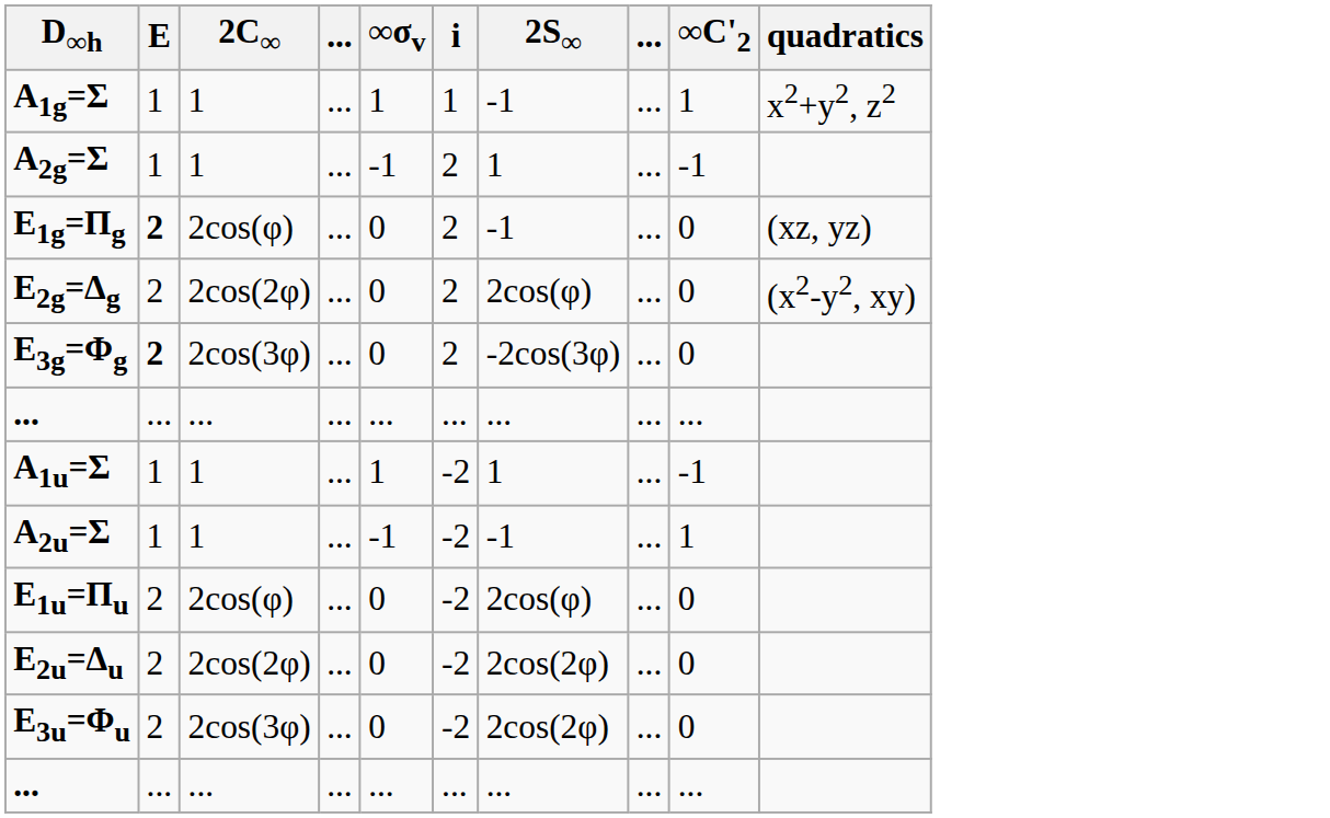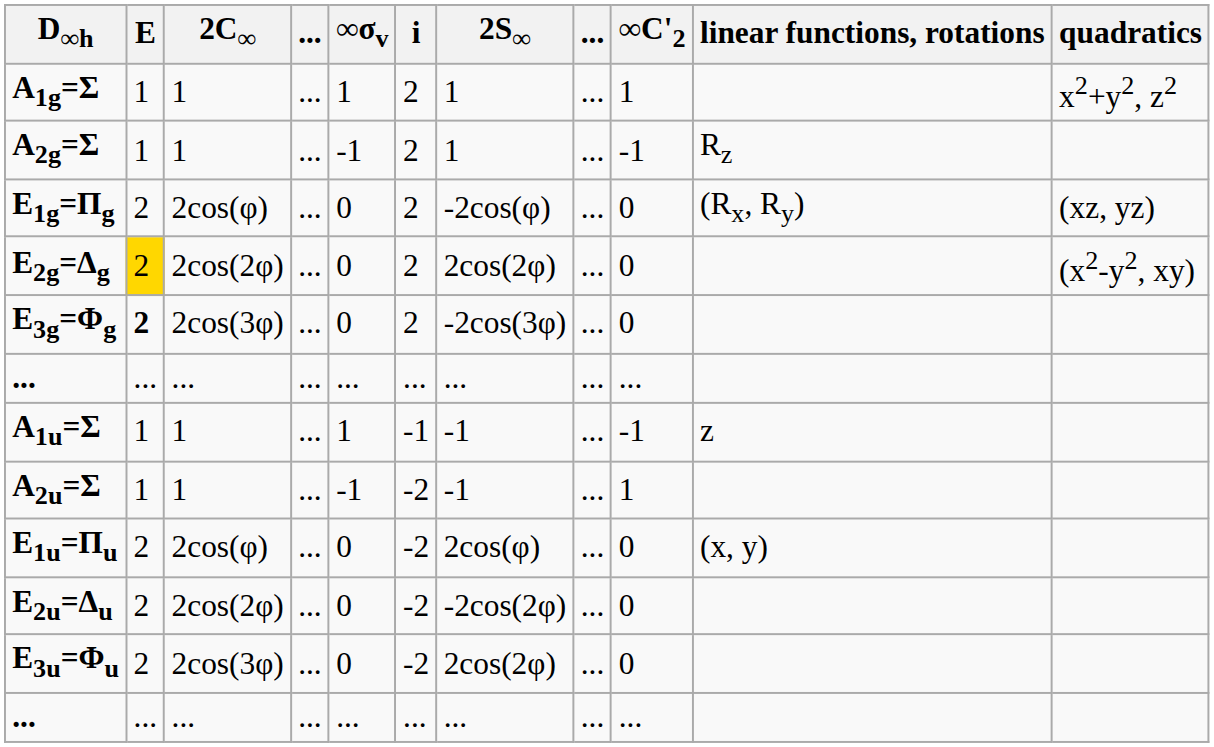 <table class="wikitable">
 <tr>
 <th><strong>D<sub>∞h</sub></strong></th>
 <th><strong>E</strong></th>
 <th><strong>2C<sub>∞</sub></strong></th>
 <th><strong>...</strong></th>
 <th><strong>∞σ<sub>v</sub></strong></th>
 <th><strong>i</strong></th>
 <th><strong>2S<sub>∞</sub></strong></th>
 <th><strong>...</strong></th>
 <th><strong>∞C'<sub>2</sub></strong></th>
+<th><strong>linear functions, rotations</strong></th>
 <th><strong>quadratics</strong></th>
 </tr>
 <tr>
 <td><strong>A<sub>1g</sub>=Σ</strong></td>
 <td>1</td>
 <td>1</td>
 <td>...</td>
 <td>1</td>
+<td>2</td>
 <td>1</td>
-<td>-1</td>
 <td>...</td>
 <td>1</td>
+<td></td>
 <td>x<sup>2</sup>+y<sup>2</sup>, z<sup>2</sup></td>
 </tr>
 <tr>
 <td><strong>A<sub>2g</sub>=Σ</strong></td>
 <td>1</td>
 <td>1</td>
 <td>...</td>
 <td>-1</td>
 <td>2</td>
 <td>1</td>
 <td>...</td>
 <td>-1</td>
+<td>R<sub>z</sub></td>
 <td></td>
 </tr>
 <tr>
 <td><strong>E<sub>1g</sub>=Π<sub>g</sub></strong></td>
-<td><strong>2</strong></td>
+<td>2</td>
 <td>2cos(φ)</td>
 <td>...</td>
 <td>0</td>
 <td>2</td>
-<td>-1</td>
+<td>-2cos(φ)</td>
 <td>...</td>
 <td>0</td>
+<td>(R<sub>x</sub>, R<sub>y</sub>)</td>
 <td>(xz, yz)</td>
 </tr>
 <tr>
 <td><strong>E<sub>2g</sub>=Δ<sub>g</sub></strong></td>
+<td style="background: gold;">2</td>
+<td>2cos(2φ)</td>
+<td>...</td>
+<td>0</td>
 <td>2</td>
 <td>2cos(2φ)</td>
 <td>...</td>
 <td>0</td>
-<td>2</td>
-<td>2cos(φ)</td>
-<td>...</td>
-<td>0</td>
+<td></td>
 <td>(x<sup>2</sup>-y<sup>2</sup>, xy)</td>
 </tr>
 <tr>
 <td><strong>E<sub>3g</sub>=Φ<sub>g</sub></strong></td>
 <td><strong>2</strong></td>
 <td>2cos(3φ)</td>
 <td>...</td>
 <td>0</td>
 <td>2</td>
 <td>-2cos(3φ)</td>
 <td>...</td>
 <td>0</td>
 <td></td>
+<td></td>
 </tr>
 <tr>
 <td><strong>...</strong></td>
 <td>...</td>
 <td>...</td>
 <td>...</td>
 <td>...</td>
 <td>...</td>
 <td>...</td>
 <td>...</td>
 <td>...</td>
 <td></td>
+<td></td>
 </tr>
 <tr>
 <td><strong>A<sub>1u</sub>=Σ</strong></td>
 <td>1</td>
 <td>1</td>
 <td>...</td>
 <td>1</td>
-<td>-2</td>
-<td>1</td>
+<td>-1</td>
+<td>-1</td>
 <td>...</td>
 <td>-1</td>
+<td>z</td>
 <td></td>
 </tr>
 <tr>
 <td><strong>A<sub>2u</sub>=Σ</strong></td>
 <td>1</td>
 <td>1</td>
 <td>...</td>
 <td>-1</td>
 <td>-2</td>
 <td>-1</td>
 <td>...</td>
 <td>1</td>
 <td></td>
+<td></td>
 </tr>
 <tr>
 <td><strong>E<sub>1u</sub>=Π<sub>u</sub></strong></td>
 <td>2</td>
 <td>2cos(φ)</td>
 <td>...</td>
 <td>0</td>
 <td>-2</td>
 <td>2cos(φ)</td>
 <td>...</td>
 <td>0</td>
+<td>(x, y)</td>
 <td></td>
 </tr>
 <tr>
 <td><strong>E<sub>2u</sub>=Δ<sub>u</sub></strong></td>
 <td>2</td>
 <td>2cos(2φ)</td>
 <td>...</td>
 <td>0</td>
 <td>-2</td>
-<td>2cos(2φ)</td>
+<td>-2cos(2φ)</td>
 <td>...</td>
 <td>0</td>
+<td></td>
 <td></td>
 </tr>
 <tr>
 <td><strong>E<sub>3u</sub>=Φ<sub>u</sub></strong></td>
 <td>2</td>
 <td>2cos(3φ)</td>
 <td>...</td>
 <td>0</td>
 <td>-2</td>
 <td>2cos(2φ)</td>
 <td>...</td>
 <td>0</td>
 <td></td>
+<td></td>
 </tr>
 <tr>
 <td><strong>...</strong></td>
 <td>...</td>
 <td>...</td>
 <td>...</td>
 <td>...</td>
 <td>...</td>
 <td>...</td>
 <td>...</td>
 <td>...</td>
 <td></td>
+<td></td>
 </tr>
 </table>
